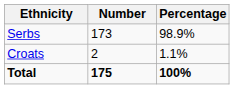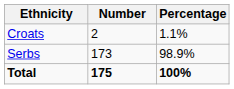 <table class="wikitable">
 <tr>
 <th width="100px">Ethnicity</th>
 <th width="80px">Number</th>
 <th width="80px">Percentage</th>
 </tr>
 <tr>
+<td><a href='#'>Croats</a></td>
+<td>2</td>
+<td>1.1%</td>
+</tr>
+<tr>
 <td><a href='#'>Serbs</a></td>
 <td>173</td>
 <td>98.9%</td>
-</tr>
-<tr>
-<td><a href='#'>Croats</a></td>
-<td>2</td>
-<td>1.1%</td>
 </tr>
 <tr>
 <td><strong>Total</strong></td>
 <td><strong>175</strong></td>
 <td><strong>100%</strong></td>
 </tr>
 </table>
